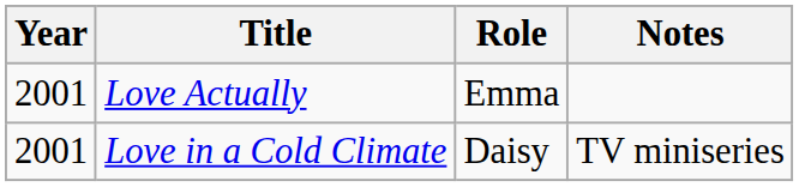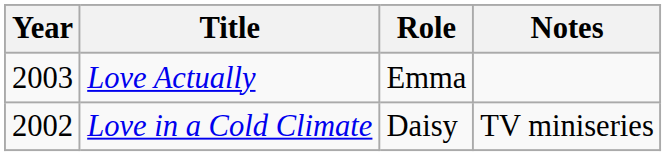 <table class="wikitable sortable">
 <tr>
 <th>Year</th>
 <th>Title</th>
 <th>Role</th>
 <th class="unsortable">Notes</th>
 </tr>
 <tr>
-<td>2001</td>
+<td>2003</td>
 <td><em><a href='#'>Love Actually</a></em></td>
 <td>Emma</td>
 <td></td>
 </tr>
 <tr>
-<td>2001</td>
+<td>2002</td>
 <td><em><a href='#'>Love in a Cold Climate</a></em></td>
 <td>Daisy</td>
 <td>TV miniseries</td>
 </tr>
 </table>
